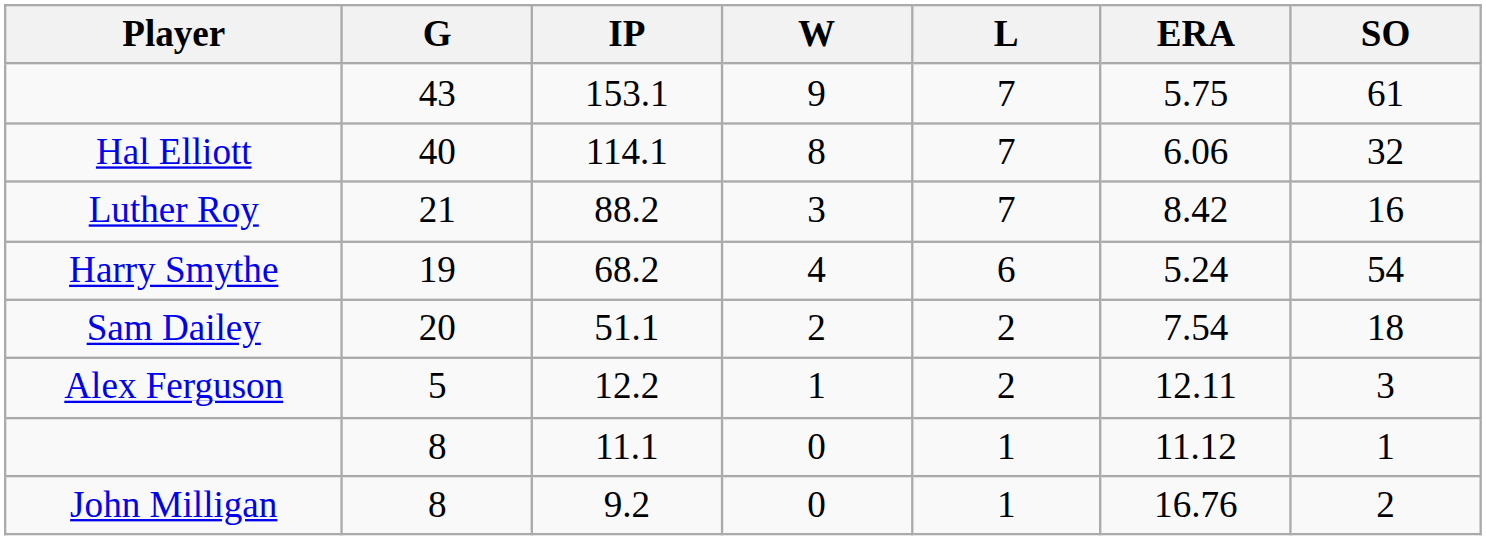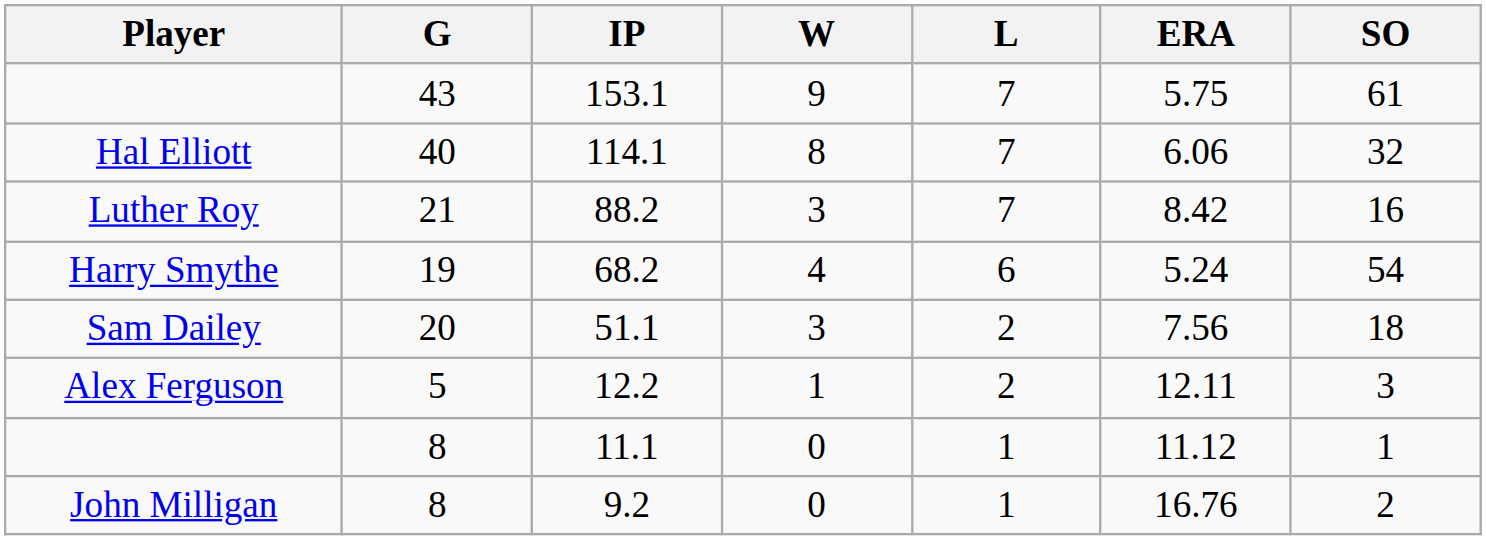 <table class="wikitable sortable">
 <tr>
 <th bgcolor="#DDDDFF" width="16%">Player</th>
 <th bgcolor="#DDDDFF" width="9%">G</th>
 <th bgcolor="#DDDDFF" width="9%">IP</th>
 <th bgcolor="#DDDDFF" width="9%">W</th>
 <th bgcolor="#DDDDFF" width="9%">L</th>
 <th bgcolor="#DDDDFF" width="9%">ERA</th>
 <th bgcolor="#DDDDFF" width="9%">SO</th>
 </tr>
 <tr align="center">
 <td></td>
 <td>43</td>
 <td>153.1</td>
 <td>9</td>
 <td>7</td>
 <td>5.75</td>
 <td>61</td>
 </tr>
 <tr align="center">
 <td><a href='#'>Hal Elliott</a></td>
 <td>40</td>
 <td>114.1</td>
 <td>8</td>
 <td>7</td>
 <td>6.06</td>
 <td>32</td>
 </tr>
 <tr align=center>
 <td><a href='#'>Luther Roy</a></td>
 <td>21</td>
 <td>88.2</td>
 <td>3</td>
 <td>7</td>
 <td>8.42</td>
 <td>16</td>
 </tr>
 <tr align=center>
 <td><a href='#'>Harry Smythe</a></td>
 <td>19</td>
 <td>68.2</td>
 <td>4</td>
 <td>6</td>
 <td>5.24</td>
 <td>54</td>
 </tr>
 <tr align=center>
 <td><a href='#'>Sam Dailey</a></td>
 <td>20</td>
 <td>51.1</td>
+<td>3</td>
 <td>2</td>
-<td>2</td>
-<td>7.54</td>
+<td>7.56</td>
 <td>18</td>
 </tr>
 <tr align=center>
 <td><a href='#'>Alex Ferguson</a></td>
 <td>5</td>
 <td>12.2</td>
 <td>1</td>
 <td>2</td>
 <td>12.11</td>
 <td>3</td>
 </tr>
 <tr align=center>
 <td></td>
 <td>8</td>
 <td>11.1</td>
 <td>0</td>
 <td>1</td>
 <td>11.12</td>
 <td>1</td>
 </tr>
 <tr align="center">
 <td><a href='#'>John Milligan</a></td>
 <td>8</td>
 <td>9.2</td>
 <td>0</td>
 <td>1</td>
 <td>16.76</td>
 <td>2</td>
 </tr>
 </table>
